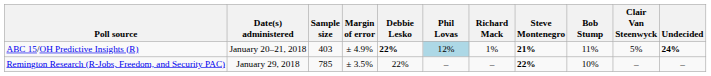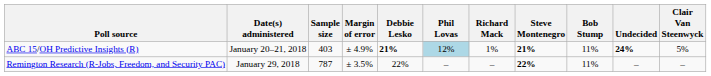 <table class="wikitable" style="font-size:90%">
 <tr valign=bottom>
 <th>Poll source</th>
 <th>Date(s)<br>administered</th>
 <th>Sample<br>size</th>
 <th>Margin<br>of error</th>
 <th style="width:65px;">Debbie<br>Lesko</th>
 <th style="width:65px;">Phil<br>Lovas</th>
 <th style="width:65px;">Richard<br>Mack</th>
 <th style="width:65px;">Steve<br>Montenegro</th>
 <th style="width:65px;">Bob<br>Stump</th>
+<th>Undecided</th>
 <th style="width:65px;">Clair<br>Van<br>Steenwyck</th>
-<th>Undecided</th>
 </tr>
 <tr>
 <td><a href='#'>ABC 15</a>/<a href='#'>OH Predictive Insights (R)</a></td>
 <td align=center>January 20–21, 2018</td>
 <td align=center>403</td>
 <td align=center>± 4.9%</td>
-<td><strong>22%</strong></td>
+<td><strong>21%</strong></td>
 <td align=center style="background: lightblue;">12%</td>
 <td align=center>1%</td>
 <td><strong>21%</strong></td>
 <td align=center>11%</td>
+<td><strong>24%</strong></td>
 <td align=center>5%</td>
-<td><strong>24%</strong></td>
 </tr>
 <tr>
 <td><a href='#'>Remington Research (R-Jobs, Freedom, and Security PAC)</a></td>
 <td align=center>January 29, 2018</td>
-<td align=center>785</td>
+<td align=center>787</td>
 <td align=center>± 3.5%</td>
 <td align=center>22%</td>
 <td align=center>–</td>
 <td align=center>–</td>
 <td><strong>22%</strong></td>
-<td align=center>10%</td>
+<td align=center>11%</td>
 <td align=center>–</td>
 <td align=center>–</td>
 </tr>
 </table>
